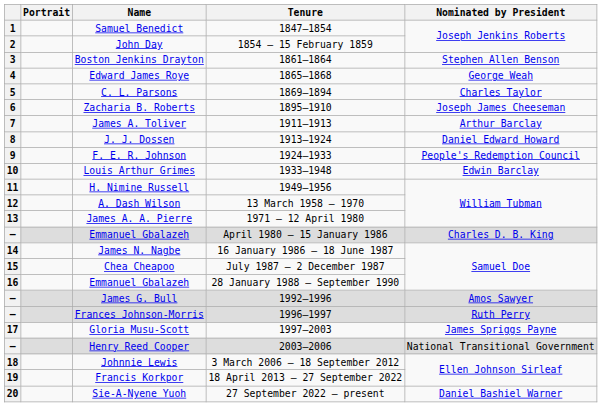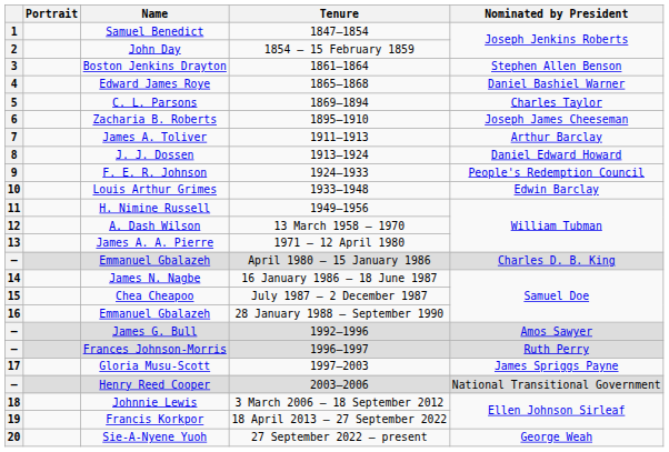 <table class="wikitable" style="text-align:center">
 <tr>
 <th></th>
 <th>Portrait</th>
 <th>Name<br></th>
 <th>Tenure</th>
 <th>Nominated by President</th>
 </tr>
 <tr>
 <th>1</th>
 <td></td>
 <td><a href='#'>Samuel Benedict</a><br></td>
 <td>1847–1854</td>
 <td rowspan="2"><a href='#'>Joseph Jenkins Roberts</a></td>
 </tr>
 <tr>
 <th>2</th>
 <td></td>
 <td><a href='#'>John Day</a><br></td>
 <td>1854 – 15 February 1859</td>
 </tr>
 <tr>
 <th>3</th>
 <td></td>
 <td><a href='#'>Boston Jenkins Drayton</a><br></td>
 <td>1861–1864</td>
 <td><a href='#'>Stephen Allen Benson</a></td>
 </tr>
 <tr>
 <th>4</th>
 <td></td>
 <td><a href='#'>Edward James Roye</a><br></td>
 <td>1865–1868</td>
-<td><a href='#'>George Weah</a></td>
+<td><a href='#'>Daniel Bashiel Warner</a></td>
 </tr>
 <tr>
 <th>5</th>
 <td></td>
 <td><a href='#'>C. L. Parsons</a></td>
 <td>1869–1894</td>
 <td><a href='#'>Charles Taylor</a></td>
 </tr>
 <tr>
 <th>6</th>
 <td></td>
 <td><a href='#'>Zacharia B. Roberts</a></td>
 <td>1895–1910</td>
 <td><a href='#'>Joseph James Cheeseman</a></td>
 </tr>
 <tr>
 <th>7</th>
 <td></td>
 <td><a href='#'>James A. Toliver</a></td>
 <td>1911–1913</td>
 <td><a href='#'>Arthur Barclay</a></td>
 </tr>
 <tr>
 <th>8</th>
 <td></td>
 <td><a href='#'>J. J. Dossen</a><br></td>
 <td>1913–1924</td>
 <td><a href='#'>Daniel Edward Howard</a></td>
 </tr>
 <tr>
 <th>9</th>
 <td></td>
 <td><a href='#'>F. E. R. Johnson</a></td>
 <td>1924–1933</td>
 <td><a href='#'>People's Redemption Council</a></td>
 </tr>
 <tr>
 <th>10</th>
 <td></td>
 <td><a href='#'>Louis Arthur Grimes</a><br></td>
 <td>1933–1948</td>
 <td><a href='#'>Edwin Barclay</a></td>
 </tr>
 <tr>
 <th>11</th>
 <td></td>
 <td><a href='#'>H. Nimine Russell</a></td>
 <td>1949–1956</td>
 <td rowspan="3"><a href='#'>William Tubman</a></td>
 </tr>
 <tr>
 <th>12</th>
 <td></td>
 <td><a href='#'>A. Dash Wilson</a><br></td>
 <td>13 March 1958 – 1970</td>
 </tr>
 <tr>
 <th>13</th>
 <td></td>
 <td><a href='#'>James A. A. Pierre</a><br></td>
 <td>1971 – 12 April 1980</td>
 </tr>
 <tr bgcolor="#dddddd">
 <th>—</th>
 <td></td>
 <td><a href='#'>Emmanuel Gbalazeh</a><br></td>
 <td>April 1980 – 15 January 1986</td>
 <td><a href='#'>Charles D. B. King</a></td>
 </tr>
 <tr>
 <th>14</th>
 <td></td>
 <td><a href='#'>James N. Nagbe</a></td>
 <td>16 January 1986 – 18 June 1987</td>
 <td rowspan="3"><a href='#'>Samuel Doe</a></td>
 </tr>
 <tr>
 <th>15</th>
 <td></td>
 <td><a href='#'>Chea Cheapoo</a><br></td>
 <td>July 1987 – 2 December 1987</td>
 </tr>
 <tr>
 <th>16</th>
 <td></td>
 <td><a href='#'>Emmanuel Gbalazeh</a><br></td>
 <td>28 January 1988 – September 1990</td>
 </tr>
 <tr bgcolor="#dddddd">
 <th>—</th>
 <td></td>
 <td><a href='#'>James G. Bull</a></td>
 <td>1992–1996</td>
 <td><a href='#'>Amos Sawyer</a></td>
 </tr>
 <tr bgcolor="#dddddd">
 <th>—</th>
 <td></td>
 <td><a href='#'>Frances Johnson-Morris</a></td>
 <td>1996–1997</td>
 <td><a href='#'>Ruth Perry</a></td>
 </tr>
 <tr>
 <th>17</th>
 <td></td>
 <td><a href='#'>Gloria Musu-Scott</a></td>
 <td>1997–2003</td>
 <td><a href='#'>James Spriggs Payne</a></td>
 </tr>
 <tr bgcolor="#dddddd">
 <th>—</th>
 <td></td>
 <td><a href='#'>Henry Reed Cooper</a><br></td>
 <td>2003–2006</td>
 <td>National Transitional Government</td>
 </tr>
 <tr>
 <th>18</th>
 <td></td>
 <td><a href='#'>Johnnie Lewis</a><br></td>
 <td>3 March 2006 – 18 September 2012</td>
 <td rowspan="2"><a href='#'>Ellen Johnson Sirleaf</a></td>
 </tr>
 <tr>
 <th>19</th>
 <td></td>
 <td><a href='#'>Francis Korkpor</a><br></td>
 <td>18 April 2013 – 27 September 2022</td>
 </tr>
 <tr>
 <th>20</th>
 <td></td>
 <td><a href='#'>Sie-A-Nyene Yuoh</a></td>
 <td>27 September 2022 – present</td>
-<td><a href='#'>Daniel Bashiel Warner</a></td>
+<td><a href='#'>George Weah</a></td>
 </tr>
 </table>
